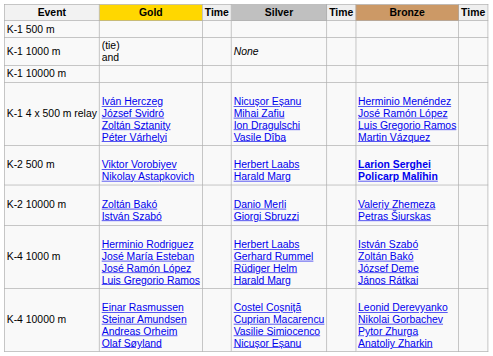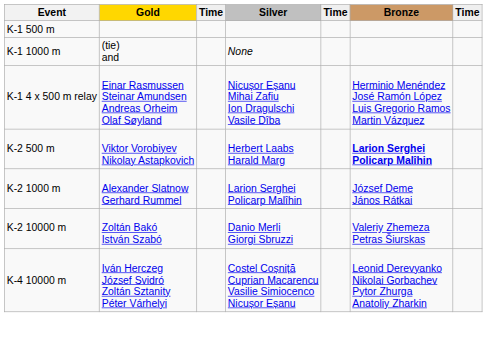 <table class="wikitable">
 <tr>
 <th>Event</th>
 <td align=center bgcolor="gold"><strong>Gold</strong></td>
 <td align=center bgcolor="EFEFEF"><strong>Time</strong></td>
 <td align=center bgcolor="silver"><strong>Silver</strong></td>
 <td align=center bgcolor="EFEFEF"><strong>Time</strong></td>
 <td align=center bgcolor="CC9966"><strong>Bronze</strong></td>
 <td align=center bgcolor="EFEFEF"><strong>Time</strong></td>
 </tr>
 <tr>
 <td>K-1 500 m</td>
 <td></td>
 <td></td>
 <td></td>
 <td></td>
 <td></td>
 <td></td>
 </tr>
 <tr>
 <td>K-1 1000 m</td>
 <td>(tie)<br>and<br></td>
 <td></td>
 <td><em>None</em></td>
 <td></td>
 <td></td>
 <td></td>
 </tr>
 <tr>
-<td>K-1 10000 m</td>
-<td></td>
-<td></td>
-<td></td>
-<td></td>
-<td></td>
-<td></td>
-</tr>
-<tr>
 <td>K-1 4 x 500 m relay</td>
-<td><br><a href='#'>Iván Herczeg</a><br><a href='#'>József Svidró</a><br><a href='#'>Zoltán Sztanity</a><br><a href='#'>Péter Várhelyi</a></td>
+<td><br><a href='#'>Einar Rasmussen</a><br><a href='#'>Steinar Amundsen</a><br><a href='#'>Andreas Orheim</a><br><a href='#'>Olaf Søyland</a></td>
 <td></td>
 <td><br><a href='#'>Nicușor Eșanu</a><br><a href='#'>Mihai Zafiu</a><br><a href='#'>Ion Dragulschi</a><br><a href='#'>Vasile Dîba</a></td>
 <td></td>
 <td><br><a href='#'>Herminio Menéndez</a><br><a href='#'>José Ramón López</a><br><a href='#'>Luis Gregorio Ramos</a><br><a href='#'>Martin Vázquez</a></td>
 <td></td>
 </tr>
 <tr>
 <td>K-2 500 m</td>
 <td><br><a href='#'>Viktor Vorobiyev</a><br><a href='#'>Nikolay Astapkovich</a></td>
 <td></td>
 <td><br><a href='#'>Herbert Laabs</a><br><a href='#'>Harald Marg</a></td>
 <td></td>
 <td><strong><br><a href='#'>Larion Serghei</a><br><a href='#'>Policarp Malîhin</a></strong></td>
 <td></td>
 </tr>
 <tr>
+<td>K-2 1000 m</td>
+<td><br><a href='#'>Alexander Slatnow</a><br><a href='#'>Gerhard Rummel</a></td>
+<td></td>
+<td><br><a href='#'>Larion Serghei</a><br><a href='#'>Policarp Malîhin</a></td>
+<td></td>
+<td><br><a href='#'>József Deme</a><br><a href='#'>János Rátkai</a></td>
+<td></td>
+</tr>
+<tr>
 <td>K-2 10000 m</td>
 <td><br><a href='#'>Zoltán Bakó</a><br><a href='#'>István Szabó</a></td>
 <td></td>
 <td><br><a href='#'>Danio Merli</a><br><a href='#'>Giorgi Sbruzzi</a></td>
 <td></td>
 <td><br><a href='#'>Valeriy Zhemeza</a><br><a href='#'>Petras Šiurskas</a></td>
 <td></td>
 </tr>
 <tr>
-<td>K-4 1000 m</td>
-<td><br><a href='#'>Herminio Rodriguez</a><br><a href='#'>José María Esteban</a><br><a href='#'>José Ramón López</a><br><a href='#'>Luis Gregorio Ramos</a></td>
-<td></td>
-<td><br><a href='#'>Herbert Laabs</a><br><a href='#'>Gerhard Rummel</a><br><a href='#'>Rüdiger Helm</a><br><a href='#'>Harald Marg</a></td>
-<td></td>
-<td><br><a href='#'>István Szabó</a><br><a href='#'>Zoltán Bakó</a><br><a href='#'>József Deme</a><br><a href='#'>János Rátkai</a></td>
-<td></td>
-</tr>
-<tr>
 <td>K-4 10000 m</td>
-<td><br><a href='#'>Einar Rasmussen</a><br><a href='#'>Steinar Amundsen</a><br><a href='#'>Andreas Orheim</a><br><a href='#'>Olaf Søyland</a></td>
+<td><br><a href='#'>Iván Herczeg</a><br><a href='#'>József Svidró</a><br><a href='#'>Zoltán Sztanity</a><br><a href='#'>Péter Várhelyi</a></td>
 <td></td>
 <td><br><a href='#'>Costel Coșniță</a><br><a href='#'>Cuprian Macarencu</a><br><a href='#'>Vasilie Simiocenco</a><br><a href='#'>Nicușor Eșanu</a></td>
 <td></td>
 <td><br><a href='#'>Leonid Derevyanko</a><br><a href='#'>Nikolai Gorbachev</a><br><a href='#'>Pytor Zhurga</a><br><a href='#'>Anatoliy Zharkin</a></td>
 <td></td>
 </tr>
 </table>
